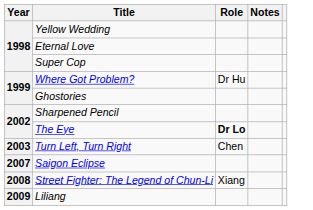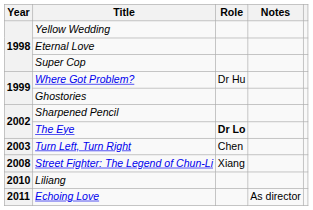 <table class="wikitable sortable plainrowheaders">
 <tr>
 <th scope="col">Year</th>
 <th scope="col">Title</th>
 <th scope="col">Role</th>
 <th scope="col" class="unsortable">Notes</th>
 <th scope="col" class="unsortable"></th>
 </tr>
 <tr>
 <th scope="row" rowspan="3">1998</th>
 <td><em>Yellow Wedding</em></td>
 <td></td>
 <td></td>
 <td></td>
 </tr>
 <tr>
 <td><em>Eternal Love</em></td>
 <td></td>
 <td></td>
 <td></td>
 </tr>
 <tr>
 <td><em>Super Cop</em></td>
 <td></td>
 <td></td>
 <td></td>
 </tr>
 <tr>
 <th scope="row" rowspan="2">1999</th>
 <td><em><a href='#'>Where Got Problem?</a></em></td>
 <td>Dr Hu</td>
 <td></td>
 <td></td>
 </tr>
 <tr>
 <td><em>Ghostories</em></td>
 <td></td>
 <td></td>
 <td></td>
 </tr>
 <tr>
 <th scope="row" rowspan="2">2002</th>
 <td><em>Sharpened Pencil</em></td>
 <td></td>
 <td></td>
 <td></td>
 </tr>
 <tr>
 <td><em><a href='#'>The Eye</a></em></td>
 <td><strong>Dr Lo</strong></td>
 <td></td>
 <td></td>
 </tr>
 <tr>
 <th scope="row">2003</th>
 <td><em><a href='#'>Turn Left, Turn Right</a></em></td>
 <td>Chen</td>
 <td></td>
 <td></td>
 </tr>
 <tr>
-<th scope="row">2007</th>
-<td><em><a href='#'>Saigon Eclipse</a></em></td>
-<td></td>
-<td></td>
-<td></td>
-</tr>
-<tr>
 <th scope="row">2008</th>
 <td><em><a href='#'>Street Fighter: The Legend of Chun-Li</a></em></td>
 <td>Xiang</td>
 <td></td>
 <td></td>
 </tr>
 <tr>
-<th scope="row">2009</th>
+<th scope="row">2010</th>
 <td><em>Liliang</em></td>
 <td></td>
 <td></td>
 <td></td>
 </tr>
+<tr>
+<th scope="row">2011</th>
+<td><em><a href='#'>Echoing Love</a></em></td>
+<td></td>
+<td>As director</td>
+<td></td>
+</tr>
 </table>
